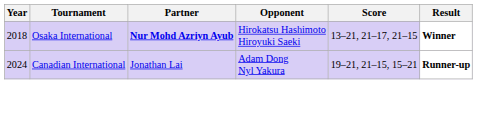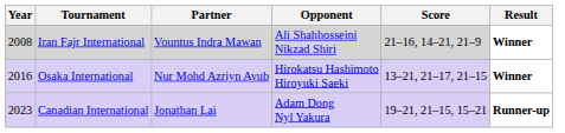 <table class="sortable wikitable" style="font-size: 90%;">
 <tr>
 <th>Year</th>
 <th>Tournament</th>
 <th>Partner</th>
 <th>Opponent</th>
 <th>Score</th>
 <th>Result</th>
 </tr>
+<tr style="background:#D5D5D5">
+<td align="center">2008</td>
+<td align="left"><a href='#'>Iran Fajr International</a></td>
+<td align="left"> <a href='#'>Vountus Indra Mawan</a></td>
+<td align="left"> <a href='#'>Ali Shahhosseini</a> <br>  <a href='#'>Nikzad Shiri</a></td>
+<td align="left">21–16, 14–21, 21–9</td>
+<td style="text-align:left; background:white"> <strong>Winner</strong></td>
+</tr>
 <tr style="background:#D8CEF6">
-<td align="center">2018</td>
+<td align="center">2016</td>
 <td align="left"><a href='#'>Osaka International</a></td>
-<td align="left"><strong> <a href='#'>Nur Mohd Azriyn Ayub</a></strong></td>
+<td align="left"> <a href='#'>Nur Mohd Azriyn Ayub</a></td>
 <td align="left"> <a href='#'>Hirokatsu Hashimoto</a> <br>  <a href='#'>Hiroyuki Saeki</a></td>
 <td align="left">13–21, 21–17, 21–15</td>
 <td style="text-align:left; background:white"> <strong>Winner</strong></td>
 </tr>
 <tr style="background:#D8CEF6">
-<td align="center">2024</td>
+<td align="center">2023</td>
 <td align="left"><a href='#'>Canadian International</a></td>
 <td align="left"> <a href='#'>Jonathan Lai</a></td>
 <td align="left"> <a href='#'>Adam Dong</a><br> <a href='#'>Nyl Yakura</a></td>
 <td align="left">19–21, 21–15, 15–21</td>
 <td style="text-align:left; background:white"> <strong>Runner-up</strong></td>
 </tr>
 </table>
